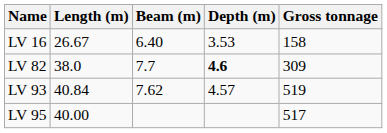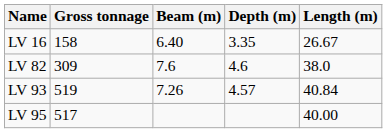 <table class="wikitable">
 <tr>
 <th>Name</th>
-<th>Length  (m)</th>
+<th>Gross  tonnage</th>
 <th>Beam  (m)</th>
 <th>Depth  (m)</th>
-<th>Gross  tonnage</th>
+<th>Length  (m)</th>
 </tr>
 <tr>
 <td>LV  16</td>
+<td>158</td>
+<td>6.40</td>
+<td>3.35</td>
 <td>26.67</td>
-<td>6.40</td>
-<td>3.53</td>
-<td>158</td>
 </tr>
 <tr>
 <td>LV 82</td>
+<td>309</td>
+<td>7.6</td>
+<td>4.6</td>
 <td>38.0</td>
-<td>7.7</td>
-<td><strong>4.6</strong></td>
-<td>309</td>
 </tr>
 <tr>
 <td>LV  93</td>
+<td>519</td>
+<td>7.26</td>
+<td>4.57</td>
 <td>40.84</td>
-<td>7.62</td>
-<td>4.57</td>
-<td>519</td>
 </tr>
 <tr>
 <td>LV  95</td>
-<td>40.00</td>
+<td>517</td>
 <td></td>
 <td></td>
-<td>517</td>
+<td>40.00</td>
 </tr>
 </table>
